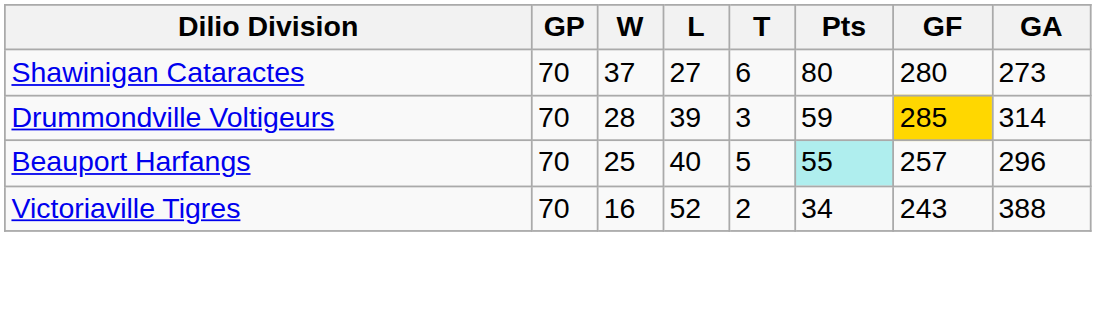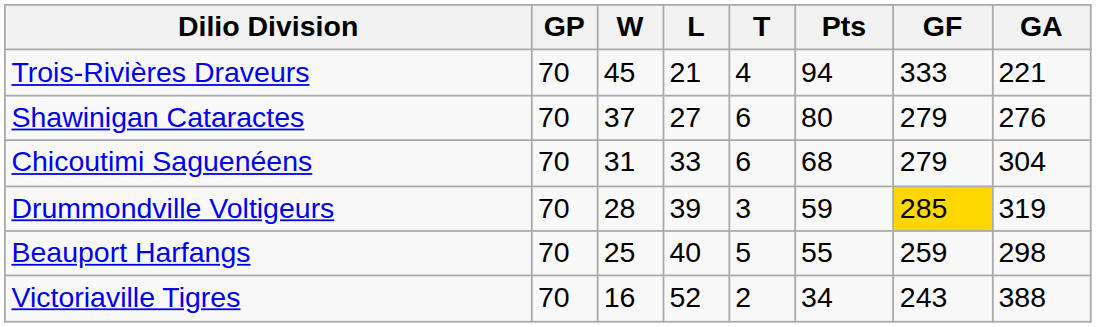 <table class="wikitable">
 <tr>
 <th bgcolor="#DDDDFF" width="40%">Dilio Division</th>
 <th bgcolor="#DDDDFF" width="5%">GP</th>
 <th bgcolor="#DDDDFF" width="5%">W</th>
 <th bgcolor="#DDDDFF" width="5%">L</th>
 <th bgcolor="#DDDDFF" width="5%">T</th>
 <th bgcolor="#DDDDFF" width="7.5%">Pts</th>
 <th bgcolor="#DDDDFF" width="7.5%">GF</th>
 <th bgcolor="#DDDDFF" width="7.5%">GA</th>
 </tr>
 <tr>
+<td><a href='#'>Trois-Rivières Draveurs</a></td>
+<td>70</td>
+<td>45</td>
+<td>21</td>
+<td>4</td>
+<td>94</td>
+<td>333</td>
+<td>221</td>
+</tr>
+<tr>
 <td><a href='#'>Shawinigan Cataractes</a></td>
 <td>70</td>
 <td>37</td>
 <td>27</td>
 <td>6</td>
 <td>80</td>
-<td>280</td>
-<td>273</td>
+<td>279</td>
+<td>276</td>
+</tr>
+<tr>
+<td><a href='#'>Chicoutimi Saguenéens</a></td>
+<td>70</td>
+<td>31</td>
+<td>33</td>
+<td>6</td>
+<td>68</td>
+<td>279</td>
+<td>304</td>
 </tr>
 <tr>
 <td><a href='#'>Drummondville Voltigeurs</a></td>
 <td>70</td>
 <td>28</td>
 <td>39</td>
 <td>3</td>
 <td>59</td>
 <td style="background: gold;">285</td>
-<td>314</td>
+<td>319</td>
 </tr>
 <tr>
 <td><a href='#'>Beauport Harfangs</a></td>
 <td>70</td>
 <td>25</td>
 <td>40</td>
 <td>5</td>
-<td style="background: paleturquoise;">55</td>
-<td>257</td>
-<td>296</td>
+<td>55</td>
+<td>259</td>
+<td>298</td>
 </tr>
 <tr>
 <td><a href='#'>Victoriaville Tigres</a></td>
 <td>70</td>
 <td>16</td>
 <td>52</td>
 <td>2</td>
 <td>34</td>
 <td>243</td>
 <td>388</td>
 </tr>
 </table>
